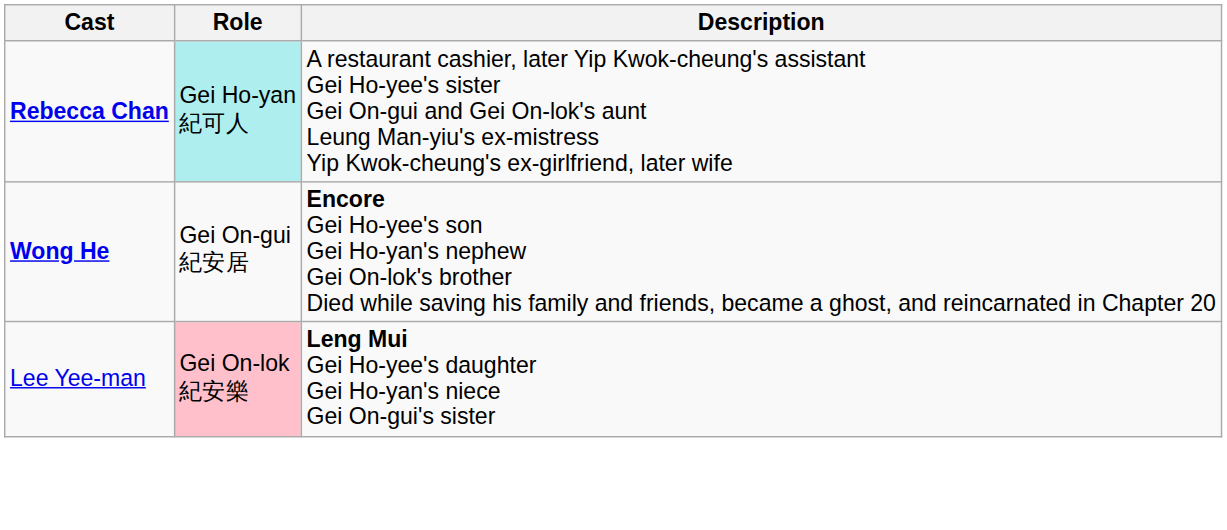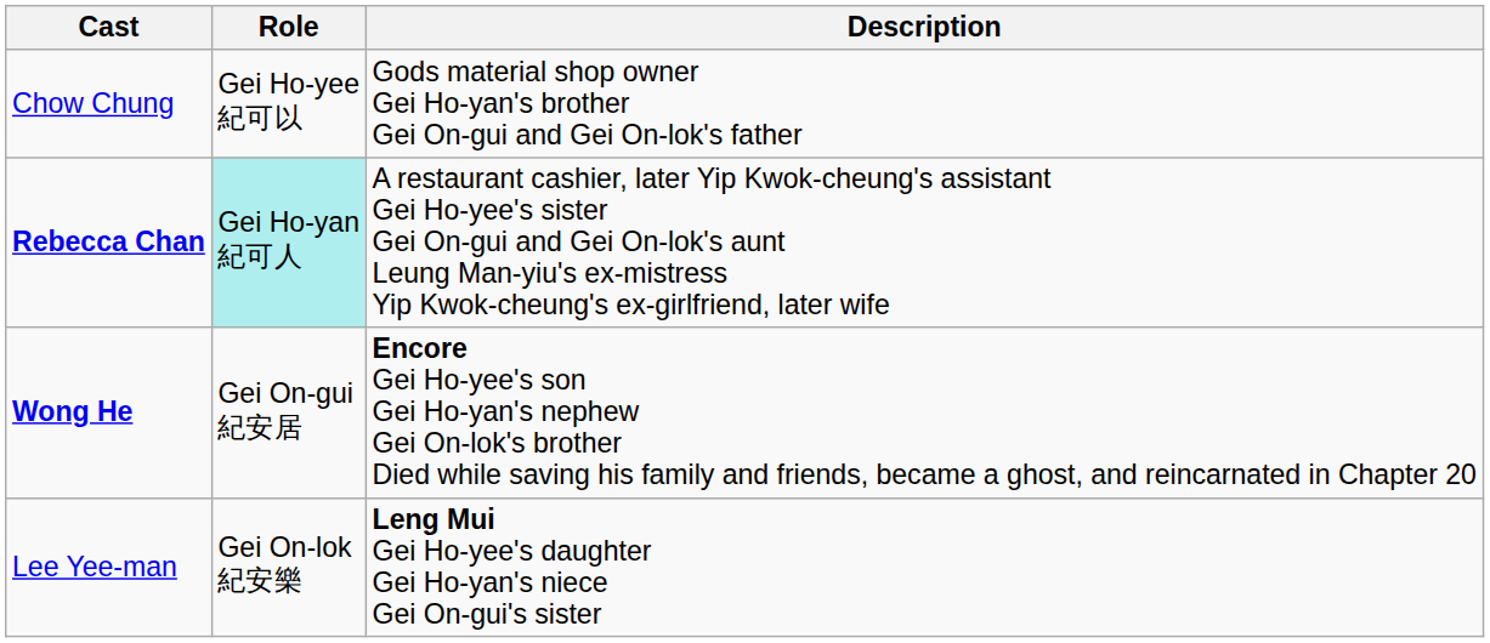 <table class="wikitable">
 <tr>
 <th>Cast</th>
 <th>Role</th>
 <th>Description</th>
+</tr>
+<tr>
+<td><a href='#'>Chow Chung</a></td>
+<td>Gei Ho-yee<br>紀可以</td>
+<td>Gods material shop owner<br>Gei Ho-yan's brother<br>Gei On-gui and Gei On-lok's father</td>
 </tr>
 <tr>
 <td><strong><a href='#'>Rebecca Chan</a></strong></td>
 <td style="background: paleturquoise;">Gei Ho-yan<br>紀可人</td>
 <td>A restaurant cashier, later Yip Kwok-cheung's assistant<br>Gei Ho-yee's sister<br>Gei On-gui and Gei On-lok's aunt<br>Leung Man-yiu's ex-mistress<br>Yip Kwok-cheung's ex-girlfriend, later wife</td>
 </tr>
 <tr>
 <td><strong><a href='#'>Wong He</a></strong></td>
 <td>Gei On-gui<br>紀安居</td>
 <td><strong>Encore</strong><br>Gei Ho-yee's son<br>Gei Ho-yan's nephew<br>Gei On-lok's brother<br>Died while saving his family and friends, became a ghost, and reincarnated in Chapter 20</td>
 </tr>
 <tr>
 <td><a href='#'>Lee Yee-man</a></td>
-<td style="background: pink;">Gei On-lok<br>紀安樂</td>
+<td>Gei On-lok<br>紀安樂</td>
 <td><strong>Leng Mui</strong><br>Gei Ho-yee's daughter<br>Gei Ho-yan's niece<br>Gei On-gui's sister</td>
 </tr>
 </table>
